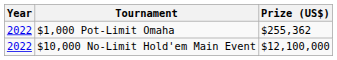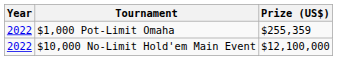 <table class="wikitable">
 <tr>
 <th>Year</th>
 <th>Tournament</th>
 <th>Prize (US$)</th>
 </tr>
 <tr>
 <td><a href='#'>2022</a></td>
 <td>$1,000 Pot-Limit Omaha</td>
-<td>$255,362</td>
+<td>$255,359</td>
 </tr>
 <tr>
 <td><a href='#'>2022</a></td>
 <td>$10,000 No-Limit Hold'em Main Event</td>
 <td>$12,100,000</td>
 </tr>
 </table>
